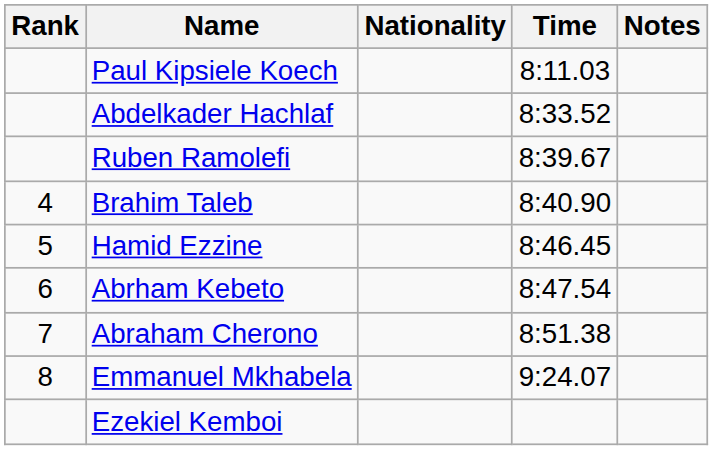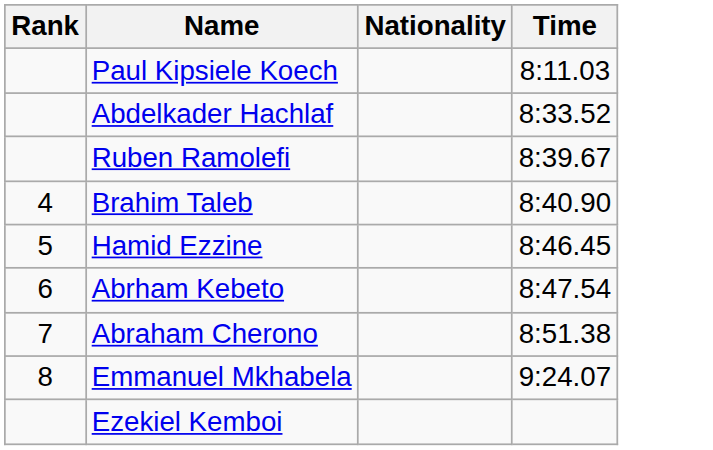 <table class="wikitable sortable" style="text-align:center">
 <tr>
 <th>Rank</th>
 <th>Name</th>
 <th>Nationality</th>
 <th>Time</th>
-<th>Notes</th>
 </tr>
 <tr>
 <td></td>
 <td align=left><a href='#'>Paul Kipsiele Koech</a></td>
 <td align=left></td>
 <td>8:11.03</td>
-<td></td>
 </tr>
 <tr>
 <td></td>
 <td align=left><a href='#'>Abdelkader Hachlaf</a></td>
 <td align=left></td>
 <td>8:33.52</td>
-<td></td>
 </tr>
 <tr>
 <td></td>
 <td align=left><a href='#'>Ruben Ramolefi</a></td>
 <td align=left></td>
 <td>8:39.67</td>
-<td></td>
 </tr>
 <tr>
 <td>4</td>
 <td align=left><a href='#'>Brahim Taleb</a></td>
 <td align=left></td>
 <td>8:40.90</td>
-<td></td>
 </tr>
 <tr>
 <td>5</td>
 <td align=left><a href='#'>Hamid Ezzine</a></td>
 <td align=left></td>
 <td>8:46.45</td>
-<td></td>
 </tr>
 <tr>
 <td>6</td>
 <td align=left><a href='#'>Abrham Kebeto</a></td>
 <td align=left></td>
 <td>8:47.54</td>
-<td></td>
 </tr>
 <tr>
 <td>7</td>
 <td align=left><a href='#'>Abraham Cherono</a></td>
 <td align=left></td>
 <td>8:51.38</td>
-<td></td>
 </tr>
 <tr>
 <td>8</td>
 <td align=left><a href='#'>Emmanuel Mkhabela</a></td>
 <td align=left></td>
 <td>9:24.07</td>
-<td></td>
 </tr>
 <tr>
 <td></td>
 <td align=left><a href='#'>Ezekiel Kemboi</a></td>
 <td align=left></td>
 <td></td>
-<td></td>
 </tr>
 </table>
